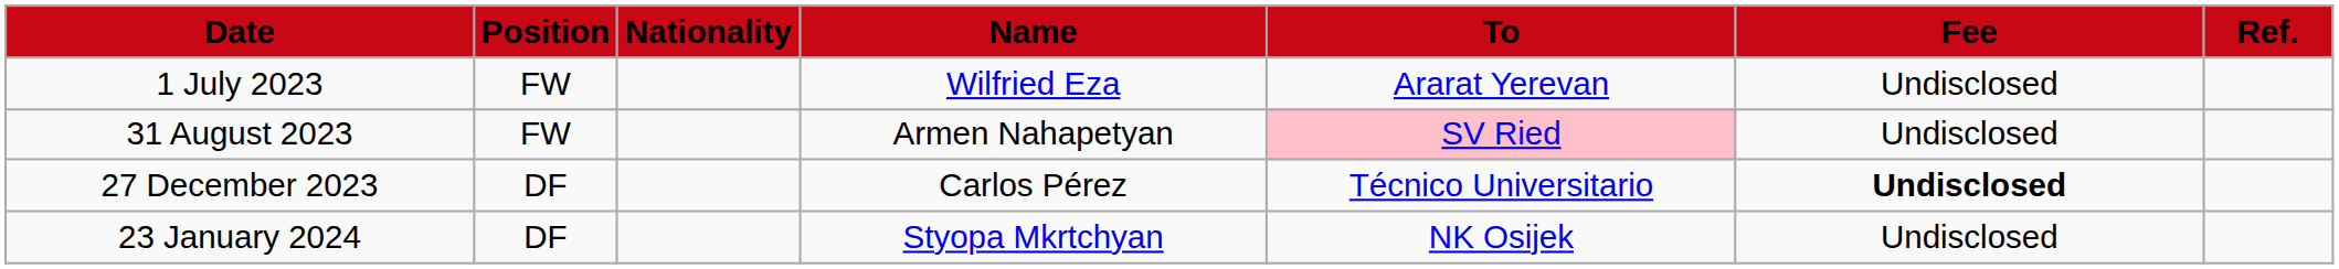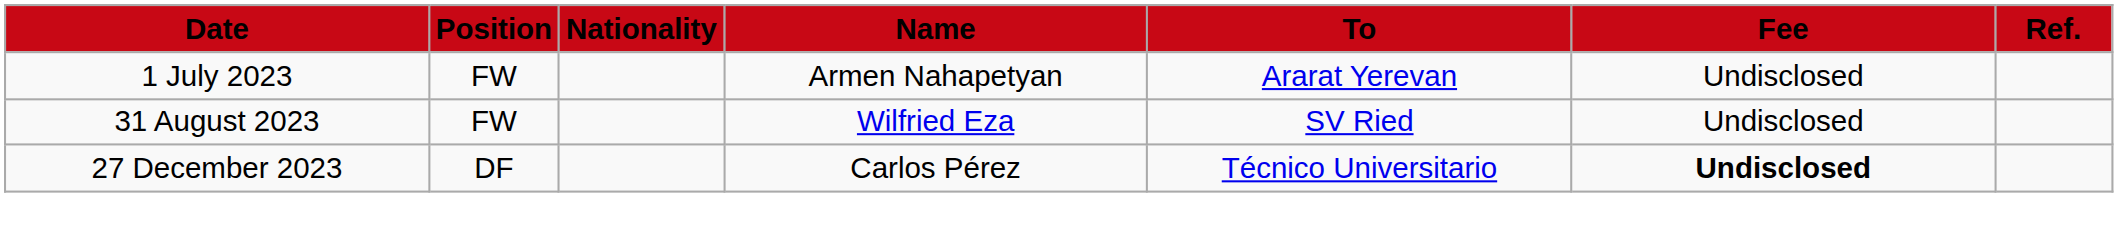 <table class="wikitable"  style="text-align:center; font-size:90%; ">
 <tr>
 <th style="background:#C80815; color:black; width:200px;">Date</th>
 <th style="background:#C80815; color:black; width:50px;">Position</th>
 <th style="background:#C80815; color:black; width:50px;">Nationality</th>
 <th style="background:#C80815; color:black; width:200px;">Name</th>
 <th style="background:#C80815; color:black; width:200px;">To</th>
 <th style="background:#C80815; color:black; width:200px;">Fee</th>
 <th style="background:#C80815; color:black; width:50px;">Ref.</th>
 </tr>
 <tr>
 <td>1 July 2023</td>
 <td>FW</td>
 <td></td>
-<td><a href='#'>Wilfried Eza</a></td>
+<td>Armen Nahapetyan</td>
 <td><a href='#'>Ararat Yerevan</a></td>
 <td>Undisclosed</td>
 <td></td>
 </tr>
 <tr>
 <td>31 August 2023</td>
 <td>FW</td>
 <td></td>
-<td>Armen Nahapetyan</td>
-<td style="background: pink;"><a href='#'>SV Ried</a></td>
+<td><a href='#'>Wilfried Eza</a></td>
+<td><a href='#'>SV Ried</a></td>
 <td>Undisclosed</td>
 <td></td>
 </tr>
 <tr>
 <td>27 December 2023</td>
 <td>DF</td>
 <td></td>
 <td>Carlos Pérez</td>
 <td><a href='#'>Técnico Universitario</a></td>
 <td><strong>Undisclosed</strong></td>
 <td></td>
 </tr>
-<tr>
-<td>23 January 2024</td>
-<td>DF</td>
-<td></td>
-<td><a href='#'>Styopa Mkrtchyan</a></td>
-<td><a href='#'>NK Osijek</a></td>
-<td>Undisclosed</td>
-<td></td>
-</tr>
 </table>
